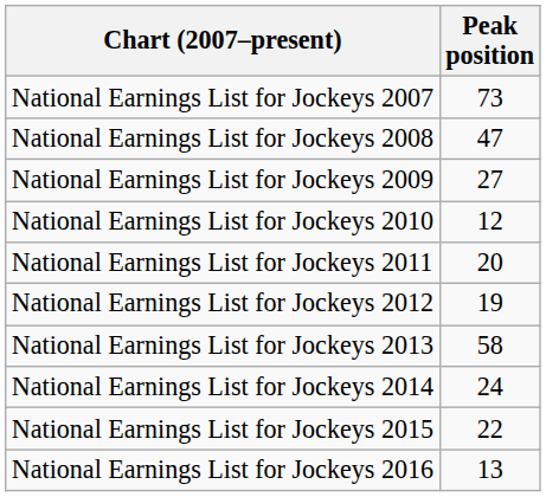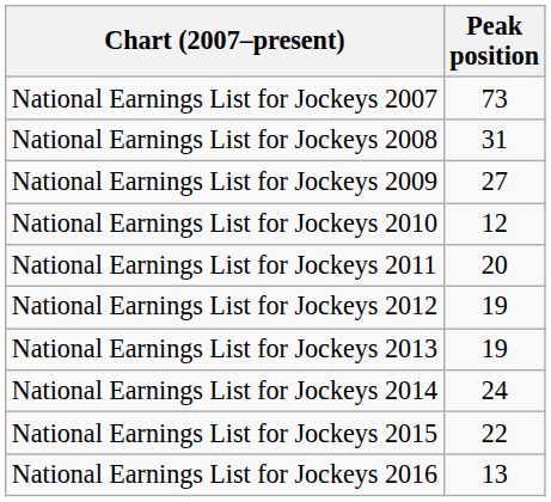 <table class="wikitable sortable">
 <tr>
 <th>Chart (2007–present)</th>
 <th>Peak<br>position</th>
 </tr>
 <tr>
 <td>National Earnings List for Jockeys 2007</td>
 <td style="text-align:center;">73</td>
 </tr>
 <tr>
 <td>National Earnings List for Jockeys 2008</td>
-<td style="text-align:center;">47</td>
+<td style="text-align:center;">31</td>
 </tr>
 <tr>
 <td>National Earnings List for Jockeys 2009</td>
 <td style="text-align:center;">27</td>
 </tr>
 <tr>
 <td>National Earnings List for Jockeys 2010</td>
 <td style="text-align:center;">12</td>
 </tr>
 <tr>
 <td>National Earnings List for Jockeys 2011</td>
 <td style="text-align:center;">20</td>
 </tr>
 <tr>
 <td>National Earnings List for Jockeys 2012</td>
 <td style="text-align:center;">19</td>
 </tr>
 <tr>
 <td>National Earnings List for Jockeys 2013</td>
-<td style="text-align:center;">58</td>
+<td style="text-align:center;">19</td>
 </tr>
 <tr>
 <td>National Earnings List for Jockeys 2014</td>
 <td style="text-align:center;">24</td>
 </tr>
 <tr>
 <td>National Earnings List for Jockeys 2015</td>
 <td style="text-align:center;">22</td>
 </tr>
 <tr>
 <td>National Earnings List for Jockeys 2016</td>
 <td style="text-align:center;">13</td>
 </tr>
 </table>
